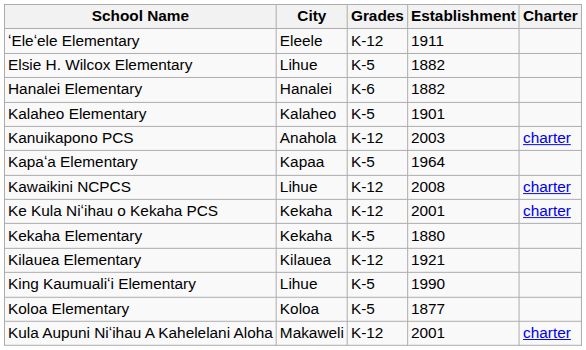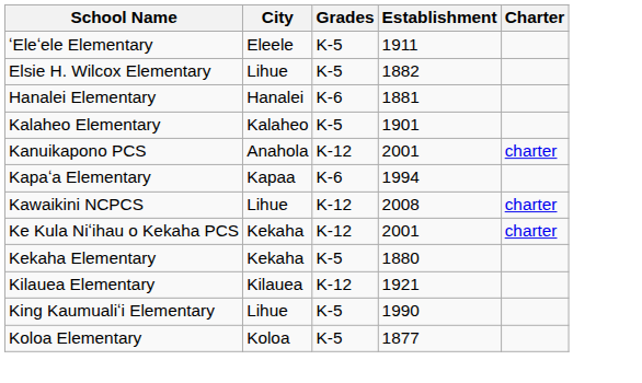 <table class="wikitable">
 <tr>
 <th>School Name</th>
 <th>City</th>
 <th>Grades</th>
 <th>Establishment</th>
 <th>Charter</th>
 </tr>
 <tr>
 <td>ʻEleʻele Elementary</td>
 <td>Eleele</td>
-<td>K-12</td>
+<td>K-5</td>
 <td>1911</td>
 <td></td>
 </tr>
 <tr>
 <td>Elsie H. Wilcox Elementary</td>
 <td>Lihue</td>
 <td>K-5</td>
 <td>1882</td>
 <td></td>
 </tr>
 <tr>
 <td>Hanalei Elementary</td>
 <td>Hanalei</td>
 <td>K-6</td>
-<td>1882</td>
+<td>1881</td>
 <td></td>
 </tr>
 <tr>
 <td>Kalaheo Elementary</td>
 <td>Kalaheo</td>
 <td>K-5</td>
 <td>1901</td>
 <td></td>
 </tr>
 <tr>
 <td>Kanuikapono PCS</td>
 <td>Anahola</td>
 <td>K-12</td>
-<td>2003</td>
+<td>2001</td>
 <td><a href='#'>charter</a></td>
 </tr>
 <tr>
 <td>Kapaʻa Elementary</td>
 <td>Kapaa</td>
-<td>K-5</td>
-<td>1964</td>
+<td>K-6</td>
+<td>1994</td>
 <td></td>
 </tr>
 <tr>
 <td>Kawaikini NCPCS</td>
 <td>Lihue</td>
 <td>K-12</td>
 <td>2008</td>
 <td><a href='#'>charter</a></td>
 </tr>
 <tr>
 <td>Ke Kula Niʻihau o Kekaha PCS</td>
 <td>Kekaha</td>
 <td>K-12</td>
 <td>2001</td>
 <td><a href='#'>charter</a></td>
 </tr>
 <tr>
 <td>Kekaha Elementary</td>
 <td>Kekaha</td>
 <td>K-5</td>
 <td>1880</td>
 <td></td>
 </tr>
 <tr>
 <td>Kilauea Elementary</td>
 <td>Kilauea</td>
 <td>K-12</td>
 <td>1921</td>
 <td></td>
 </tr>
 <tr>
 <td>King Kaumualiʻi Elementary</td>
 <td>Lihue</td>
 <td>K-5</td>
 <td>1990</td>
 <td></td>
 </tr>
 <tr>
 <td>Koloa Elementary</td>
 <td>Koloa</td>
 <td>K-5</td>
 <td>1877</td>
 <td></td>
 </tr>
-<tr>
-<td>Kula Aupuni Niʻihau A Kahelelani Aloha</td>
-<td>Makaweli</td>
-<td>K-12</td>
-<td>2001</td>
-<td><a href='#'>charter</a></td>
-</tr>
 </table>
